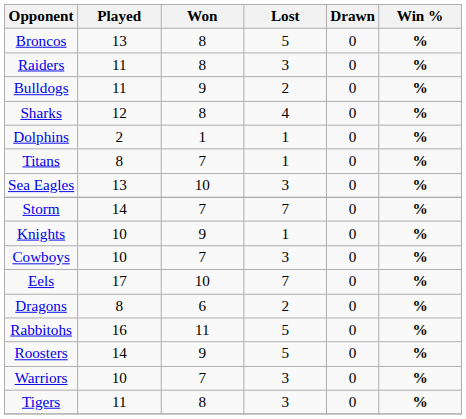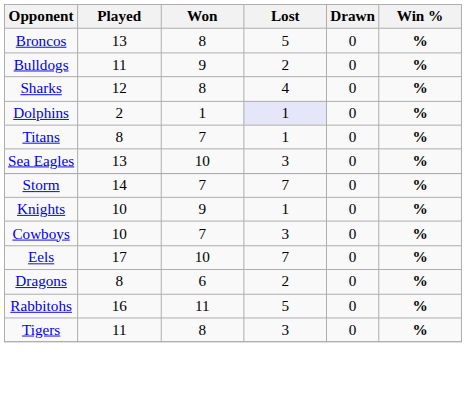 <table class="wikitable sortable" style="text-align:center;">
 <tr>
 <th>Opponent</th>
 <th style="width:5em">Played</th>
 <th style="width:5em">Won</th>
 <th style="width:5em">Lost</th>
 <th !style="width:5em">Drawn</th>
 <th style="width:5em">Win %</th>
 </tr>
 <tr>
 <td> <a href='#'>Broncos</a></td>
 <td>13</td>
 <td>8</td>
 <td>5</td>
-<td>0</td>
-<td><strong>%</strong></td>
-</tr>
-<tr>
-<td> <a href='#'>Raiders</a></td>
-<td>11</td>
-<td>8</td>
-<td>3</td>
 <td>0</td>
 <td><strong>%</strong></td>
 </tr>
 <tr>
 <td> <a href='#'>Bulldogs</a></td>
 <td>11</td>
 <td>9</td>
 <td>2</td>
 <td>0</td>
 <td><strong>%</strong></td>
 </tr>
 <tr>
 <td> <a href='#'>Sharks</a></td>
 <td>12</td>
 <td>8</td>
 <td>4</td>
 <td>0</td>
 <td><strong>%</strong></td>
 </tr>
 <tr>
 <td> <a href='#'>Dolphins</a></td>
 <td>2</td>
 <td>1</td>
-<td>1</td>
+<td style="background: lavender;">1</td>
 <td>0</td>
 <td><strong>%</strong></td>
 </tr>
 <tr>
 <td> <a href='#'>Titans</a></td>
 <td>8</td>
 <td>7</td>
 <td>1</td>
 <td>0</td>
 <td><strong>%</strong></td>
 </tr>
 <tr>
 <td> <a href='#'>Sea Eagles</a></td>
 <td>13</td>
 <td>10</td>
 <td>3</td>
 <td>0</td>
 <td><strong>%</strong></td>
 </tr>
 <tr>
 </tr>
 <tr>
 <td> <a href='#'>Storm</a></td>
 <td>14</td>
 <td>7</td>
 <td>7</td>
 <td>0</td>
 <td><strong>%</strong></td>
 </tr>
 <tr>
 <td> <a href='#'>Knights</a></td>
 <td>10</td>
 <td>9</td>
 <td>1</td>
 <td>0</td>
 <td><strong>%</strong></td>
 </tr>
 <tr>
 <td> <a href='#'>Cowboys</a></td>
 <td>10</td>
 <td>7</td>
 <td>3</td>
 <td>0</td>
 <td><strong>%</strong></td>
 </tr>
 <tr>
 <td> <a href='#'>Eels</a></td>
 <td>17</td>
 <td>10</td>
 <td>7</td>
 <td>0</td>
 <td><strong>%</strong></td>
 </tr>
 <tr>
 <td> <a href='#'>Dragons</a></td>
 <td>8</td>
 <td>6</td>
 <td>2</td>
 <td>0</td>
 <td><strong>%</strong></td>
 </tr>
 <tr>
 <td> <a href='#'>Rabbitohs</a></td>
 <td>16</td>
 <td>11</td>
 <td>5</td>
 <td>0</td>
 <td><strong>%</strong></td>
 </tr>
 <tr>
-<td> <a href='#'>Roosters</a></td>
-<td>14</td>
-<td>9</td>
-<td>5</td>
-<td>0</td>
-<td><strong>%</strong></td>
-</tr>
-<tr>
-<td> <a href='#'>Warriors</a></td>
-<td>10</td>
-<td>7</td>
-<td>3</td>
-<td>0</td>
-<td><strong>%</strong></td>
-</tr>
-<tr>
 <td> <a href='#'>Tigers</a></td>
 <td>11</td>
 <td>8</td>
 <td>3</td>
 <td>0</td>
 <td><strong>%</strong></td>
 </tr>
 <tr class="sortbottom">
 </tr>
 </table>
